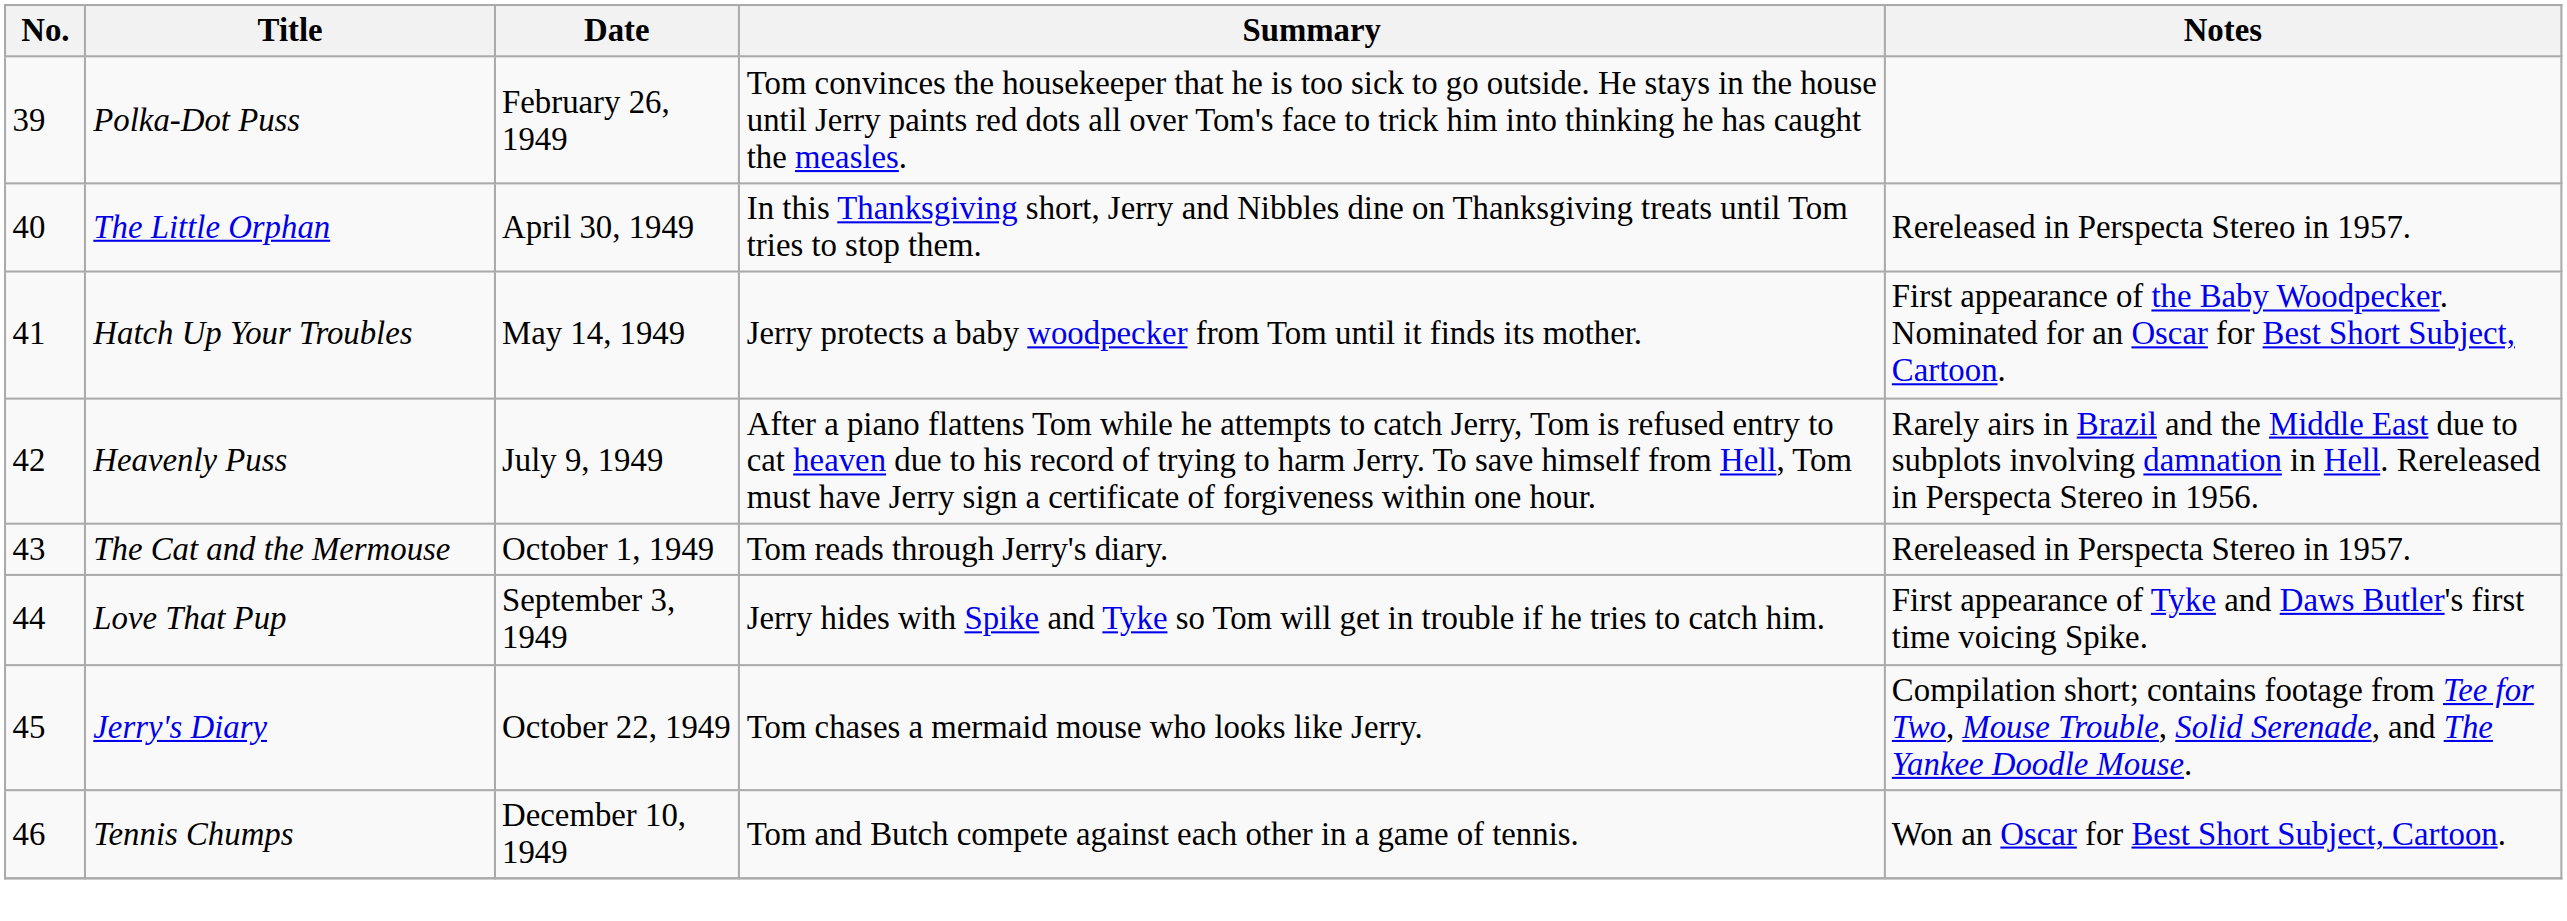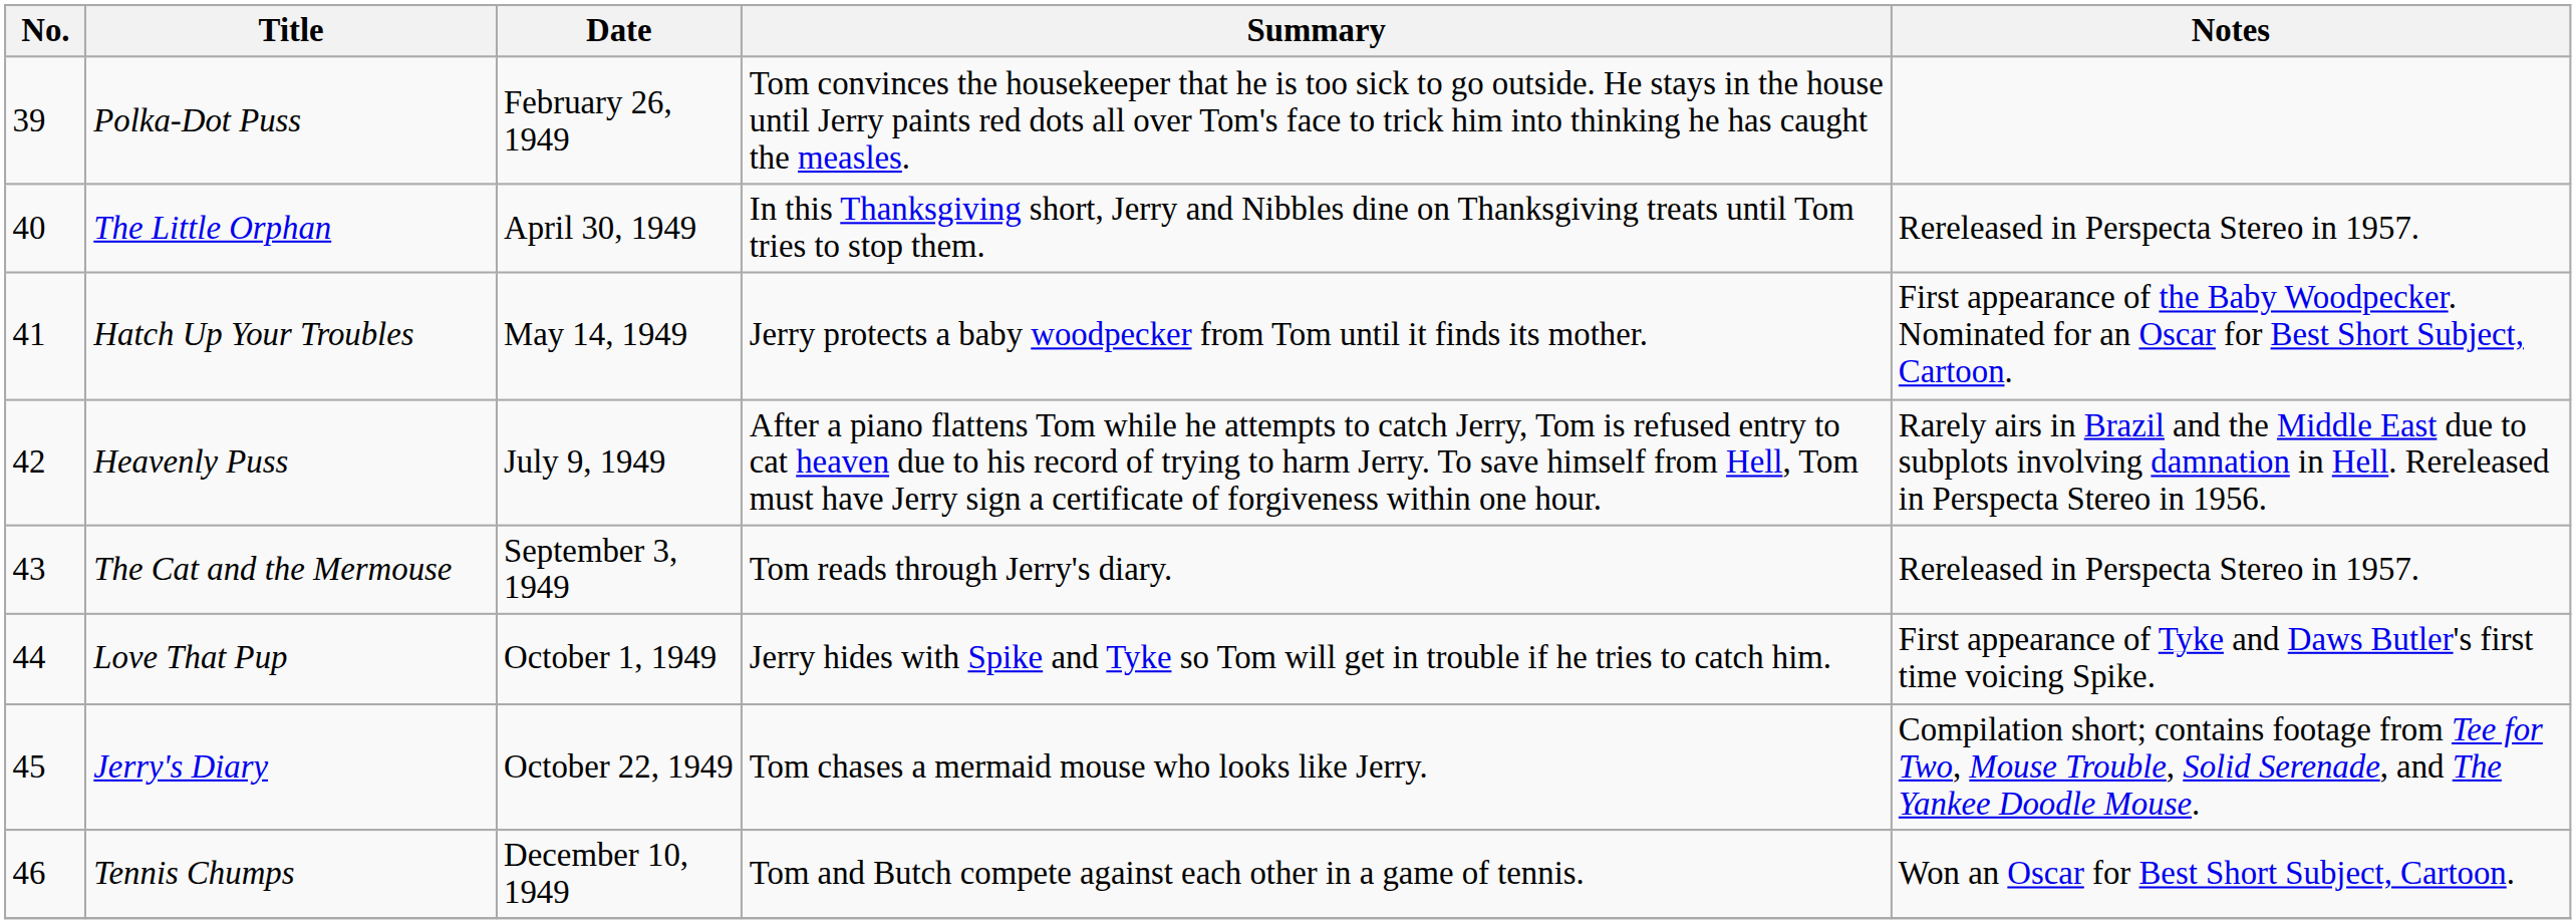 <table class="wikitable">
 <tr>
 <th style="width:2em">No.</th>
 <th style="width:12em">Title</th>
 <th style="width:7em">Date</th>
 <th>Summary</th>
 <th>Notes</th>
 </tr>
 <tr>
 <td>39</td>
 <td><em>Polka-Dot Puss</em></td>
 <td>February 26, 1949</td>
 <td>Tom convinces the housekeeper that he is too sick to go outside. He stays in the house until Jerry paints red dots all over Tom's face to trick him into thinking he has caught the <a href='#'>measles</a>.</td>
 <td></td>
 </tr>
 <tr>
 <td>40</td>
 <td><em><a href='#'>The Little Orphan</a></em></td>
 <td>April 30, 1949</td>
 <td>In this <a href='#'>Thanksgiving</a> short, Jerry and Nibbles dine on Thanksgiving treats until Tom tries to stop them.</td>
 <td>Rereleased in Perspecta Stereo in 1957.</td>
 </tr>
 <tr>
 <td>41</td>
 <td><em>Hatch Up Your Troubles</em></td>
 <td>May 14, 1949</td>
 <td>Jerry protects a baby <a href='#'>woodpecker</a> from Tom until it finds its mother.</td>
 <td>First appearance of <a href='#'>the Baby Woodpecker</a>. Nominated for an <a href='#'>Oscar</a> for <a href='#'>Best Short Subject, Cartoon</a>.</td>
 </tr>
 <tr>
 <td>42</td>
 <td><em>Heavenly Puss</em></td>
 <td>July 9, 1949</td>
 <td>After a piano flattens Tom while he attempts to catch Jerry, Tom is refused entry to cat <a href='#'>heaven</a> due to his record of trying to harm Jerry. To save himself from <a href='#'>Hell</a>, Tom must have Jerry sign a certificate of forgiveness within one hour.</td>
 <td>Rarely airs in <a href='#'>Brazil</a> and the <a href='#'>Middle East</a> due to subplots involving <a href='#'>damnation</a> in <a href='#'>Hell</a>. Rereleased in Perspecta Stereo in 1956.</td>
 </tr>
 <tr>
 <td>43</td>
 <td><em>The Cat and the Mermouse</em></td>
-<td>October 1, 1949</td>
+<td>September 3, 1949</td>
 <td>Tom reads through Jerry's diary.</td>
 <td>Rereleased in Perspecta Stereo in 1957.</td>
 </tr>
 <tr>
 <td>44</td>
 <td><em>Love That Pup</em></td>
-<td>September 3, 1949</td>
+<td>October 1, 1949</td>
 <td>Jerry hides with <a href='#'>Spike</a> and <a href='#'>Tyke</a> so Tom will get in trouble if he tries to catch him.</td>
 <td>First appearance of <a href='#'>Tyke</a> and <a href='#'>Daws Butler</a>'s first time voicing Spike.</td>
 </tr>
 <tr>
 <td>45</td>
 <td><em><a href='#'>Jerry's Diary</a></em></td>
 <td>October 22, 1949</td>
 <td>Tom chases a mermaid mouse who looks like Jerry.</td>
 <td>Compilation short; contains footage from <em><a href='#'>Tee for Two</a></em>, <em><a href='#'>Mouse Trouble</a></em>, <em><a href='#'>Solid Serenade</a></em>, and <em><a href='#'>The Yankee Doodle Mouse</a></em>.</td>
 </tr>
 <tr>
 <td>46</td>
 <td><em>Tennis Chumps</em></td>
 <td>December 10, 1949</td>
 <td>Tom and Butch compete against each other in a game of tennis.</td>
 <td>Won an <a href='#'>Oscar</a> for <a href='#'>Best Short Subject, Cartoon</a>.</td>
 </tr>
 <tr>
 </tr>
 </table>
